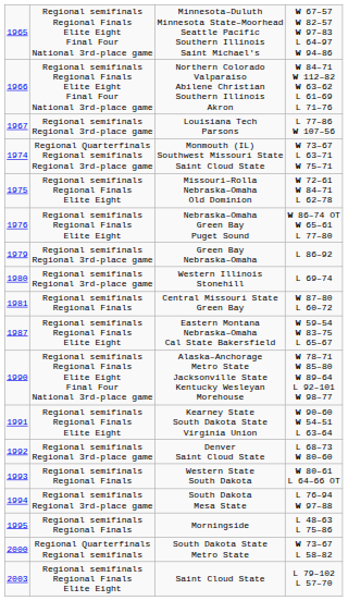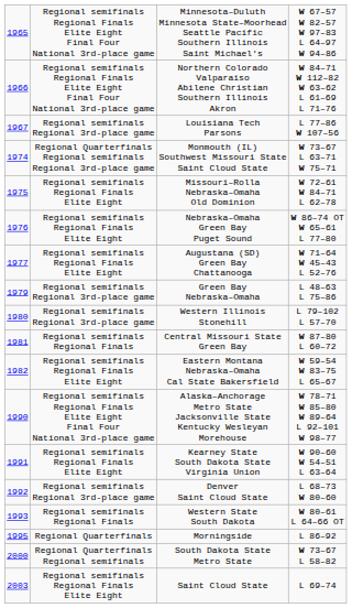 <table class="wikitable">
 <tr align="center">
 <td><a href='#'>1965</a></td>
 <td>Regional semifinals<br>Regional Finals<br>Elite Eight<br>Final Four<br>National 3rd-place game</td>
 <td>Minnesota–Duluth<br>Minnesota State–Moorhead<br>Seattle Pacific<br>Southern Illinois<br>Saint Michael's</td>
 <td><strong>W</strong> 67–57<br><strong>W</strong> 82–57<br><strong>W</strong> 97–83<br>L 64–97<br><strong>W</strong> 94–86</td>
 </tr>
 <tr align="center">
 <td><a href='#'>1966</a></td>
 <td>Regional semifinals<br>Regional Finals<br>Elite Eight<br>Final Four<br>National 3rd-place game</td>
 <td>Northern Colorado<br>Valparaiso<br>Abilene Christian<br>Southern Illinois<br>Akron</td>
 <td><strong>W</strong> 84–71<br><strong>W</strong> 112–82<br><strong>W</strong> 63–62<br>L 61–69<br>L 71–76</td>
 </tr>
 <tr align="center">
 <td><a href='#'>1967</a></td>
 <td>Regional semifinals<br>Regional 3rd-place game</td>
 <td>Louisiana Tech<br>Parsons</td>
 <td>L 77–86<br><strong>W</strong> 107–56</td>
 </tr>
 <tr align="center">
 <td><a href='#'>1974</a></td>
 <td>Regional Quarterfinals<br>Regional semifinals<br>Regional 3rd-place game</td>
 <td>Monmouth (IL)<br>Southwest Missouri State<br>Saint Cloud State</td>
 <td><strong>W</strong> 73–67<br>L 63–71<br><strong>W</strong> 75–71</td>
 </tr>
 <tr align="center">
 <td><a href='#'>1975</a></td>
 <td>Regional semifinals<br>Regional Finals<br>Elite Eight</td>
 <td>Missouri–Rolla<br>Nebraska–Omaha<br>Old Dominion</td>
 <td><strong>W</strong> 72–61<br><strong>W</strong> 84–71<br>L 62–78</td>
 </tr>
 <tr align="center">
 <td><a href='#'>1976</a></td>
 <td>Regional semifinals<br>Regional Finals<br>Elite Eight</td>
 <td>Nebraska–Omaha<br>Green Bay<br>Puget Sound</td>
 <td><strong>W</strong> 86–74 OT<br><strong>W</strong> 65–61<br>L 77–80</td>
 </tr>
 <tr align="center">
+<td><a href='#'>1977</a></td>
+<td>Regional semifinals<br>Regional Finals<br>Elite Eight</td>
+<td>Augustana (SD)<br>Green Bay<br>Chattanooga</td>
+<td><strong>W</strong> 71–64<br><strong>W</strong> 45–43<br>L 52–76</td>
+</tr>
+<tr align="center">
 <td><a href='#'>1979</a></td>
 <td>Regional semifinals<br>Regional 3rd-place game</td>
 <td>Green Bay<br>Nebraska–Omaha</td>
-<td>L 86–92</td>
+<td>L 48–63<br>L 75–86</td>
 </tr>
 <tr align="center">
 <td><a href='#'>1980</a></td>
 <td>Regional semifinals<br>Regional 3rd-place game</td>
 <td>Western Illinois<br>Stonehill</td>
-<td>L 69–74</td>
+<td>L 79–102<br>L 57–70</td>
 </tr>
 <tr align="center">
 <td><a href='#'>1981</a></td>
 <td>Regional semifinals<br>Regional Finals</td>
 <td>Central Missouri State<br>Green Bay</td>
 <td><strong>W</strong> 87–80<br>L 60–72</td>
 </tr>
 <tr align="center">
-<td><a href='#'>1987</a></td>
+<td><a href='#'>1982</a></td>
 <td>Regional semifinals<br>Regional Finals<br>Elite Eight</td>
 <td>Eastern Montana<br>Nebraska–Omaha<br>Cal State Bakersfield</td>
 <td><strong>W</strong> 59–54<br><strong>W</strong> 83–75<br>L 65–67</td>
 </tr>
 <tr align="center">
 <td><a href='#'>1990</a></td>
 <td>Regional semifinals<br>Regional Finals<br>Elite Eight<br>Final Four<br>National 3rd-place game</td>
 <td>Alaska–Anchorage<br>Metro State<br>Jacksonville State<br>Kentucky Wesleyan<br>Morehouse</td>
 <td><strong>W</strong> 78–71<br><strong>W</strong> 85–80<br><strong>W</strong> 89–64<br>L 92–101<br><strong>W</strong> 98–77</td>
 </tr>
 <tr align="center">
 <td><a href='#'>1991</a></td>
 <td>Regional semifinals<br>Regional Finals<br>Elite Eight</td>
 <td>Kearney State<br>South Dakota State<br>Virginia Union</td>
 <td><strong>W</strong> 90–60<br><strong>W</strong> 54–51<br>L 63–64</td>
 </tr>
 <tr align="center">
 <td><a href='#'>1992</a></td>
 <td>Regional semifinals<br>Regional 3rd-place game</td>
 <td>Denver<br>Saint Cloud State</td>
 <td>L 68–73<br><strong>W</strong> 80–60</td>
 </tr>
 <tr align="center">
 <td><a href='#'>1993</a></td>
 <td>Regional semifinals<br>Regional Finals</td>
 <td>Western State<br>South Dakota</td>
 <td><strong>W</strong> 80–61<br>L 64–66 OT</td>
 </tr>
 <tr align="center">
-<td><a href='#'>1994</a></td>
-<td>Regional semifinals<br>Regional 3rd-place game</td>
-<td>South Dakota<br>Mesa State</td>
-<td>L 76–94<br><strong>W</strong> 97–88</td>
-</tr>
-<tr align="center">
 <td><a href='#'>1995</a></td>
-<td>Regional semifinals<br>Regional Finals</td>
+<td>Regional Quarterfinals</td>
 <td>Morningside</td>
-<td>L 48–63<br>L 75–86</td>
+<td>L 86–92</td>
 </tr>
 <tr align="center">
 <td><a href='#'>2000</a></td>
 <td>Regional Quarterfinals<br>Regional semifinals</td>
 <td>South Dakota State<br>Metro State</td>
 <td><strong>W</strong> 73–67<br>L 58–82</td>
 </tr>
 <tr align="center">
 <td><a href='#'>2003</a></td>
 <td>Regional semifinals<br>Regional Finals<br>Elite Eight</td>
 <td>Saint Cloud State</td>
-<td>L 79–102<br>L 57–70</td>
+<td>L 69–74</td>
 </tr>
 </table>
